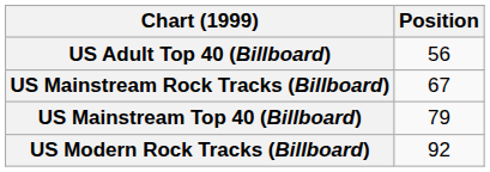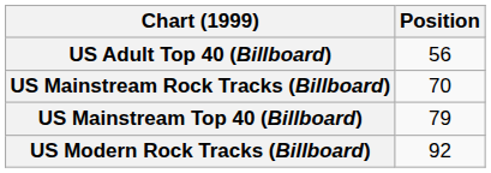 <table class="wikitable sortable plainrowheaders" style="text-align:center">
 <tr>
 <th>Chart (1999)</th>
 <th>Position</th>
 </tr>
 <tr>
 <th scope="row">US Adult Top 40 (<em>Billboard</em>)</th>
 <td>56</td>
 </tr>
 <tr>
 <th scope="row">US Mainstream Rock Tracks (<em>Billboard</em>)</th>
-<td>67</td>
+<td>70</td>
 </tr>
 <tr>
 <th scope="row">US Mainstream Top 40 (<em>Billboard</em>)</th>
 <td>79</td>
 </tr>
 <tr>
 <th scope="row">US Modern Rock Tracks (<em>Billboard</em>)</th>
 <td>92</td>
 </tr>
 </table>
